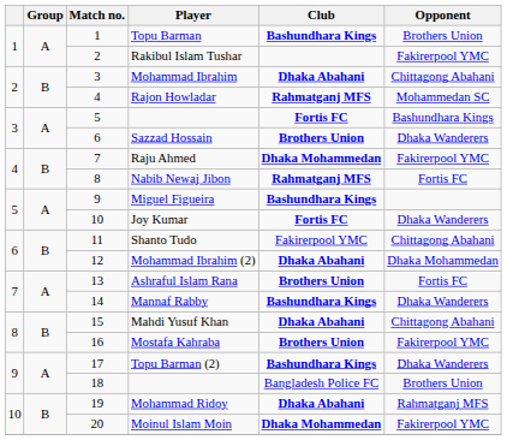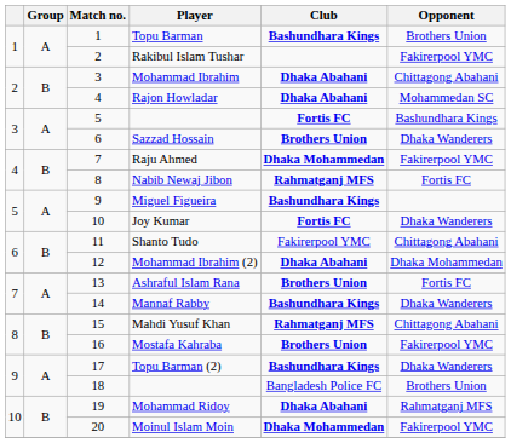 <table class="wikitable" style="text-align:center">
 <tr>
 <th></th>
 <th>Group</th>
 <th>Match no.</th>
 <th>Player</th>
 <th>Club</th>
 <th>Opponent</th>
 </tr>
 <tr>
 <td rowspan="2">1</td>
 <td rowspan="2">A</td>
 <td>1</td>
 <td align="left"> <a href='#'>Topu Barman</a></td>
 <td><strong><a href='#'>Bashundhara Kings</a></strong></td>
 <td><a href='#'>Brothers Union</a></td>
 </tr>
 <tr>
 <td>2</td>
 <td align="left"> Rakibul Islam Tushar</td>
 <td></td>
 <td><a href='#'>Fakirerpool YMC</a></td>
 </tr>
 <tr>
 <td rowspan="2">2</td>
 <td rowspan="2">B</td>
 <td>3</td>
 <td align="left"> <a href='#'>Mohammad Ibrahim</a></td>
 <td><strong><a href='#'>Dhaka Abahani</a></strong></td>
 <td><a href='#'>Chittagong Abahani</a></td>
 </tr>
 <tr>
 <td>4</td>
 <td align="left"> <a href='#'>Rajon Howladar</a></td>
-<td><strong><a href='#'>Rahmatganj MFS</a></strong></td>
+<td><strong><a href='#'>Dhaka Abahani</a></strong></td>
 <td><a href='#'>Mohammedan SC</a></td>
 </tr>
 <tr>
 <td rowspan="2">3</td>
 <td rowspan="2">A</td>
 <td>5</td>
 <td align="left"></td>
 <td><strong><a href='#'>Fortis FC</a></strong></td>
 <td><a href='#'>Bashundhara Kings</a></td>
 </tr>
 <tr>
 <td>6</td>
 <td align="left"> <a href='#'>Sazzad Hossain</a></td>
 <td><strong><a href='#'>Brothers Union</a></strong></td>
 <td><a href='#'>Dhaka Wanderers</a></td>
 </tr>
 <tr>
 <td rowspan="2">4</td>
 <td rowspan="2">B</td>
 <td>7</td>
 <td align="left"> Raju Ahmed</td>
 <td><strong><a href='#'>Dhaka Mohammedan</a></strong></td>
 <td><a href='#'>Fakirerpool YMC</a></td>
 </tr>
 <tr>
 <td>8</td>
 <td align="left"> <a href='#'>Nabib Newaj Jibon</a></td>
 <td><strong><a href='#'>Rahmatganj MFS</a></strong></td>
 <td><a href='#'>Fortis FC</a></td>
 </tr>
 <tr>
 <td rowspan="2">5</td>
 <td rowspan="2">A</td>
 <td>9</td>
 <td align="left"> <a href='#'>Miguel Figueira</a></td>
 <td><strong><a href='#'>Bashundhara Kings</a></strong></td>
 <td></td>
 </tr>
 <tr>
 <td>10</td>
 <td align="left"> Joy Kumar</td>
 <td><strong><a href='#'>Fortis FC</a></strong></td>
 <td><a href='#'>Dhaka Wanderers</a></td>
 </tr>
 <tr>
 <td rowspan="2">6</td>
 <td rowspan="2">B</td>
 <td>11</td>
 <td align="left"> Shanto Tudo</td>
 <td><a href='#'>Fakirerpool YMC</a></td>
 <td><a href='#'>Chittagong Abahani</a></td>
 </tr>
 <tr>
 <td>12</td>
 <td align="left"> <a href='#'>Mohammad Ibrahim</a> (2)</td>
 <td><strong><a href='#'>Dhaka Abahani</a></strong></td>
 <td><a href='#'>Dhaka Mohammedan</a></td>
 </tr>
 <tr>
 <td rowspan="2">7</td>
 <td rowspan="2">A</td>
 <td>13</td>
 <td align="left"> <a href='#'>Ashraful Islam Rana</a></td>
 <td><strong><a href='#'>Brothers Union</a></strong></td>
 <td><a href='#'>Fortis FC</a></td>
 </tr>
 <tr>
 <td>14</td>
 <td align="left"> <a href='#'>Mannaf Rabby</a></td>
 <td><strong><a href='#'>Bashundhara Kings</a></strong></td>
 <td><a href='#'>Dhaka Wanderers</a></td>
 </tr>
 <tr>
 <td rowspan="2">8</td>
 <td rowspan="2">B</td>
 <td>15</td>
 <td align="left"> Mahdi Yusuf Khan</td>
-<td><strong><a href='#'>Dhaka Abahani</a></strong></td>
+<td><strong><a href='#'>Rahmatganj MFS</a></strong></td>
 <td><a href='#'>Chittagong Abahani</a></td>
 </tr>
 <tr>
 <td>16</td>
 <td align="left"> <a href='#'>Mostafa Kahraba</a></td>
 <td><strong><a href='#'>Brothers Union</a></strong></td>
 <td><a href='#'>Fakirerpool YMC</a></td>
 </tr>
 <tr>
 <td rowspan="2">9</td>
 <td rowspan="2">A</td>
 <td>17</td>
 <td align="left"> <a href='#'>Topu Barman</a> (2)</td>
 <td><strong><a href='#'>Bashundhara Kings</a></strong></td>
 <td><a href='#'>Dhaka Wanderers</a></td>
 </tr>
 <tr>
 <td>18</td>
 <td align="left"></td>
 <td><a href='#'>Bangladesh Police FC</a></td>
 <td><a href='#'>Brothers Union</a></td>
 </tr>
 <tr>
 <td rowspan="2">10</td>
 <td rowspan="2">B</td>
 <td>19</td>
 <td align="left"> <a href='#'>Mohammad Ridoy</a></td>
 <td><strong><a href='#'>Dhaka Abahani</a></strong></td>
 <td><a href='#'>Rahmatganj MFS</a></td>
 </tr>
 <tr>
 <td>20</td>
 <td align="left"> <a href='#'>Moinul Islam Moin</a></td>
 <td><strong><a href='#'>Dhaka Mohammedan</a></strong></td>
 <td><a href='#'>Fakirerpool YMC</a></td>
 </tr>
 <tr>
 </tr>
 </table>
